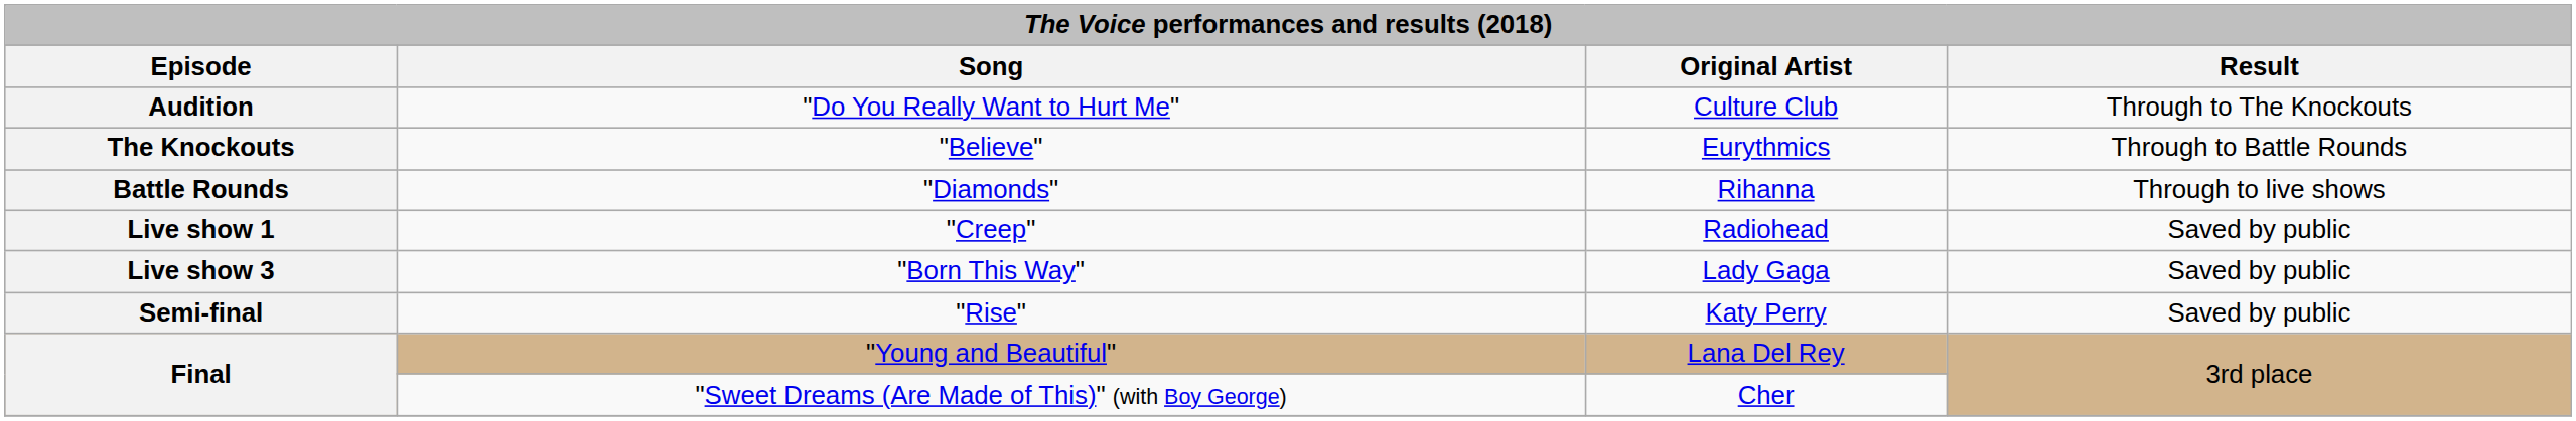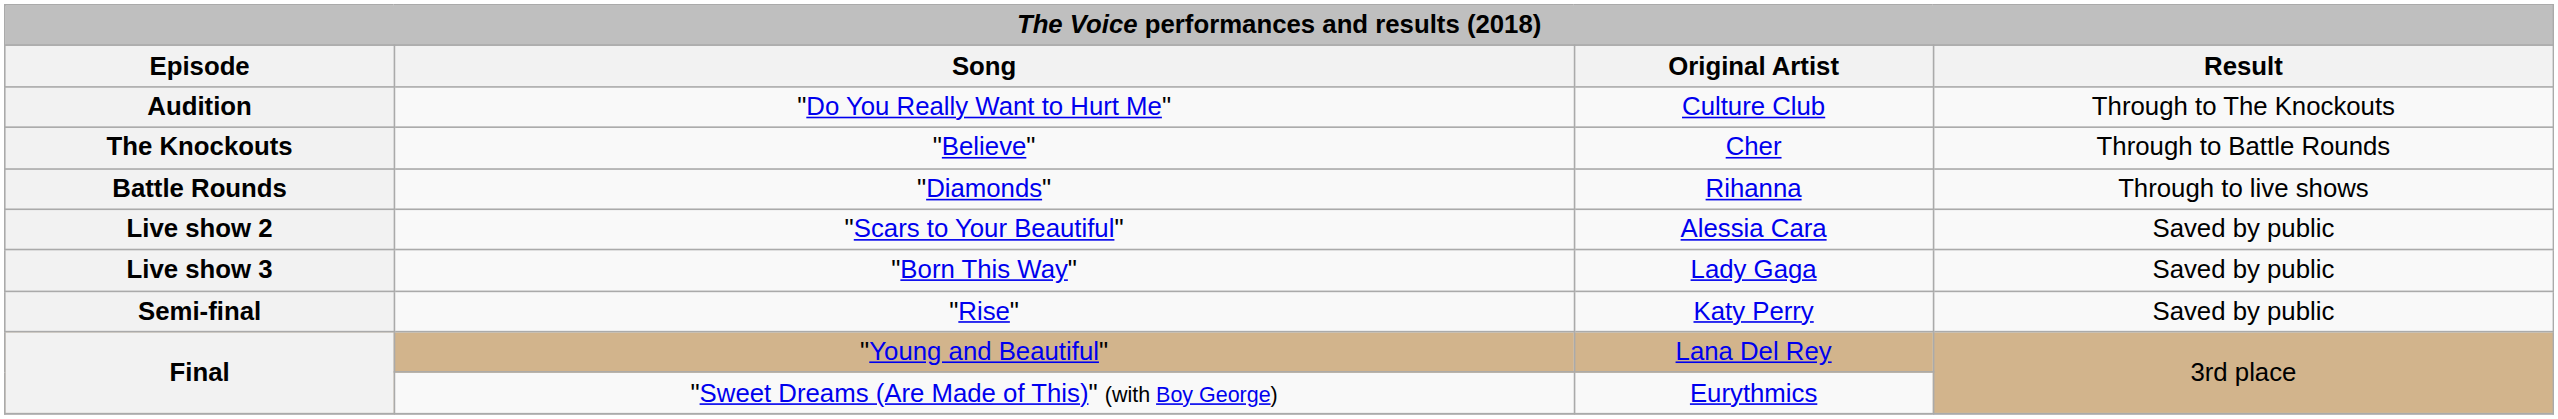 <table class="wikitable collapsible collapsed" style="width:100%; margin:1em auto 1em auto; text-align:center;">
 <tr>
 <th colspan="4" style="background:#BFBFBF;"><em>The Voice</em> performances and results (2018)</th>
 </tr>
 <tr>
 <th scope="col">Episode</th>
 <th scope="col">Song</th>
 <th scope="col">Original Artist</th>
 <th scope="col">Result</th>
 </tr>
 <tr>
 <th scope="row">Audition</th>
 <td>"<a href='#'>Do You Really Want to Hurt Me</a>"</td>
 <td><a href='#'>Culture Club</a></td>
 <td>Through to The Knockouts</td>
 </tr>
 <tr>
 <th scope="row">The Knockouts</th>
 <td>"<a href='#'>Believe</a>"</td>
-<td><a href='#'>Eurythmics</a></td>
+<td><a href='#'>Cher</a></td>
 <td>Through to Battle Rounds</td>
 </tr>
 <tr>
 <th scope="row">Battle Rounds</th>
 <td>"<a href='#'>Diamonds</a>"</td>
 <td><a href='#'>Rihanna</a></td>
 <td>Through to live shows</td>
 </tr>
 <tr>
-<th scope="row">Live show 1</th>
-<td>"<a href='#'>Creep</a>"</td>
-<td><a href='#'>Radiohead</a></td>
+<th scope="row">Live show 2</th>
+<td>"<a href='#'>Scars to Your Beautiful</a>"</td>
+<td><a href='#'>Alessia Cara</a></td>
 <td>Saved by public</td>
 </tr>
 <tr>
 <th scope="row">Live show 3</th>
 <td>"<a href='#'>Born This Way</a>"</td>
 <td><a href='#'>Lady Gaga</a></td>
 <td>Saved by public</td>
 </tr>
 <tr>
 <th scope="row">Semi-final</th>
 <td>"<a href='#'>Rise</a>"</td>
 <td><a href='#'>Katy Perry</a></td>
 <td>Saved by public</td>
 </tr>
 <tr bgcolor="tan">
 <th scope="row" rowspan="2">Final</th>
 <td>"<a href='#'>Young and Beautiful</a>"</td>
 <td><a href='#'>Lana Del Rey</a></td>
 <td rowspan="2">3rd place</td>
 </tr>
 <tr>
 <td>"<a href='#'>Sweet Dreams (Are Made of This)</a>" <small>(with <a href='#'>Boy George</a>)</small></td>
-<td><a href='#'>Cher</a></td>
+<td><a href='#'>Eurythmics</a></td>
 </tr>
 <tr bgcolor="tan">
 </tr>
 </table>
